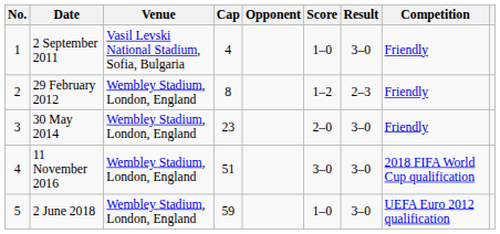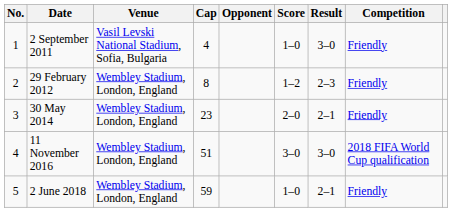 <table class="wikitable sortable">
 <tr>
 <th scope=col>No.</th>
 <th scope=col>Date</th>
 <th scope=col>Venue</th>
 <th scope=col>Cap</th>
 <th scope=col>Opponent</th>
 <th scope=col>Score</th>
 <th scope=col>Result</th>
 <th scope=col>Competition</th>
 <th scope=col class=unsortable></th>
 </tr>
 <tr>
 <td align=center>1</td>
 <td>2 September 2011</td>
 <td><a href='#'>Vasil Levski National Stadium</a>, Sofia, Bulgaria</td>
 <td align=center>4</td>
 <td></td>
 <td align=center>1–0</td>
 <td align=center>3–0</td>
 <td><a href='#'>Friendly</a></td>
 <td align=center></td>
 </tr>
 <tr>
 <td align=center>2</td>
 <td>29 February 2012</td>
 <td><a href='#'>Wembley Stadium</a>, London, England</td>
 <td align=center>8</td>
 <td></td>
 <td align=center>1–2</td>
 <td align=center>2–3</td>
 <td><a href='#'>Friendly</a></td>
 <td align=center></td>
 </tr>
 <tr>
 <td align=center>3</td>
 <td>30 May 2014</td>
 <td><a href='#'>Wembley Stadium</a>, London, England</td>
 <td align=center>23</td>
 <td></td>
 <td align=center>2–0</td>
-<td align=center>3–0</td>
+<td align=center>2–1</td>
 <td><a href='#'>Friendly</a></td>
 <td align=center></td>
 </tr>
 <tr>
 <td align=center>4</td>
 <td>11 November 2016</td>
 <td><a href='#'>Wembley Stadium</a>, London, England</td>
 <td align=center>51</td>
 <td></td>
 <td align=center>3–0</td>
 <td align=center>3–0</td>
 <td><a href='#'>2018 FIFA World Cup qualification</a></td>
 <td align=center></td>
 </tr>
 <tr>
 <td align=center>5</td>
 <td>2 June 2018</td>
 <td><a href='#'>Wembley Stadium</a>, London, England</td>
 <td align=center>59</td>
 <td></td>
 <td align=center>1–0</td>
-<td align=center>3–0</td>
-<td><a href='#'>UEFA Euro 2012 qualification</a></td>
+<td align=center>2–1</td>
+<td><a href='#'>Friendly</a></td>
 <td align=center></td>
 </tr>
 </table>
